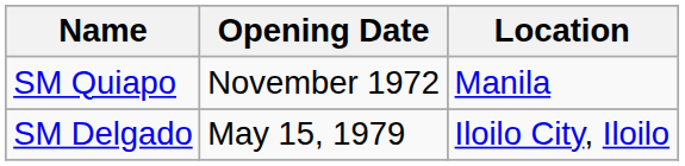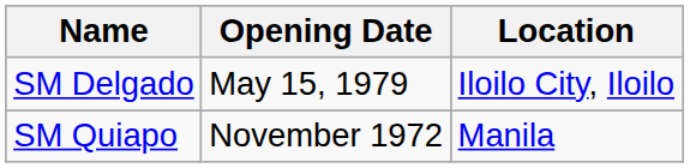 <table class="wikitable sortable mw-datatable sticky-header">
 <tr>
 <th>Name</th>
 <th>Opening Date</th>
 <th>Location</th>
 </tr>
 <tr>
+<td><a href='#'>SM Delgado</a></td>
+<td>May 15, 1979</td>
+<td><a href='#'>Iloilo City</a>, <a href='#'>Iloilo</a></td>
+</tr>
+<tr>
 <td><a href='#'>SM Quiapo</a></td>
 <td>November 1972</td>
 <td><a href='#'>Manila</a></td>
 </tr>
-<tr>
-<td><a href='#'>SM Delgado</a></td>
-<td>May 15, 1979</td>
-<td><a href='#'>Iloilo City</a>, <a href='#'>Iloilo</a></td>
-</tr>
 </table>
